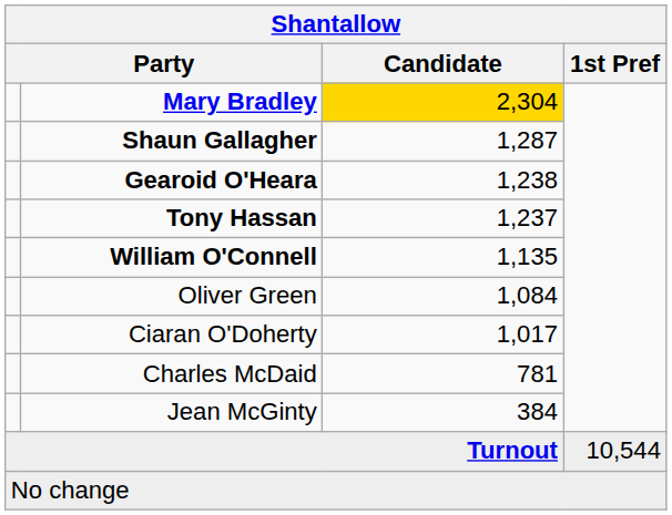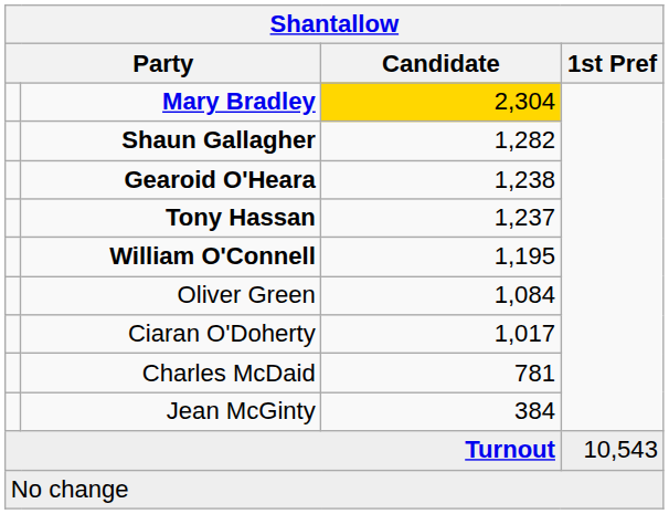 <table class="wikitable">
 <tr>
 <th colspan="4" align="center"><a href='#'>Shantallow</a></th>
 </tr>
 <tr>
 <th colspan="2" align="center" width=200>Party</th>
 <th width=150>Candidate</th>
 <th width=60>1st Pref</th>
 </tr>
 <tr>
 <td></td>
 <td align="right"><strong><a href='#'>Mary Bradley</a></strong></td>
 <td align="right" style="background: gold;">2,304</td>
 </tr>
 <tr>
 <td></td>
 <td align="right"><strong>Shaun Gallagher</strong></td>
-<td align="right">1,287</td>
+<td align="right">1,282</td>
 </tr>
 <tr>
 <td></td>
 <td align="right"><strong>Gearoid O'Heara</strong></td>
 <td align="right">1,238</td>
 </tr>
 <tr>
 <td></td>
 <td align="right"><strong>Tony Hassan</strong></td>
 <td align="right">1,237</td>
 </tr>
 <tr>
 <td></td>
 <td align="right"><strong>William O'Connell</strong></td>
-<td align="right">1,135</td>
+<td align="right">1,195</td>
 </tr>
 <tr>
 <td></td>
 <td align="right">Oliver Green</td>
 <td align="right">1,084</td>
 </tr>
 <tr>
 <td></td>
 <td align="right">Ciaran O'Doherty</td>
 <td align="right">1,017</td>
 </tr>
 <tr>
 <td></td>
 <td align="right">Charles McDaid</td>
 <td align="right">781</td>
 </tr>
 <tr>
 <td></td>
 <td align="right">Jean McGinty</td>
 <td align="right">384</td>
 </tr>
 <tr bgcolor="EEEEEE">
 <td colspan=3 align="right"><strong><a href='#'>Turnout</a></strong></td>
-<td align="right">10,544</td>
+<td align="right">10,543</td>
 </tr>
 <tr>
 <td colspan=4 bgcolor="EEEEEE">No change</td>
 </tr>
 </table>
